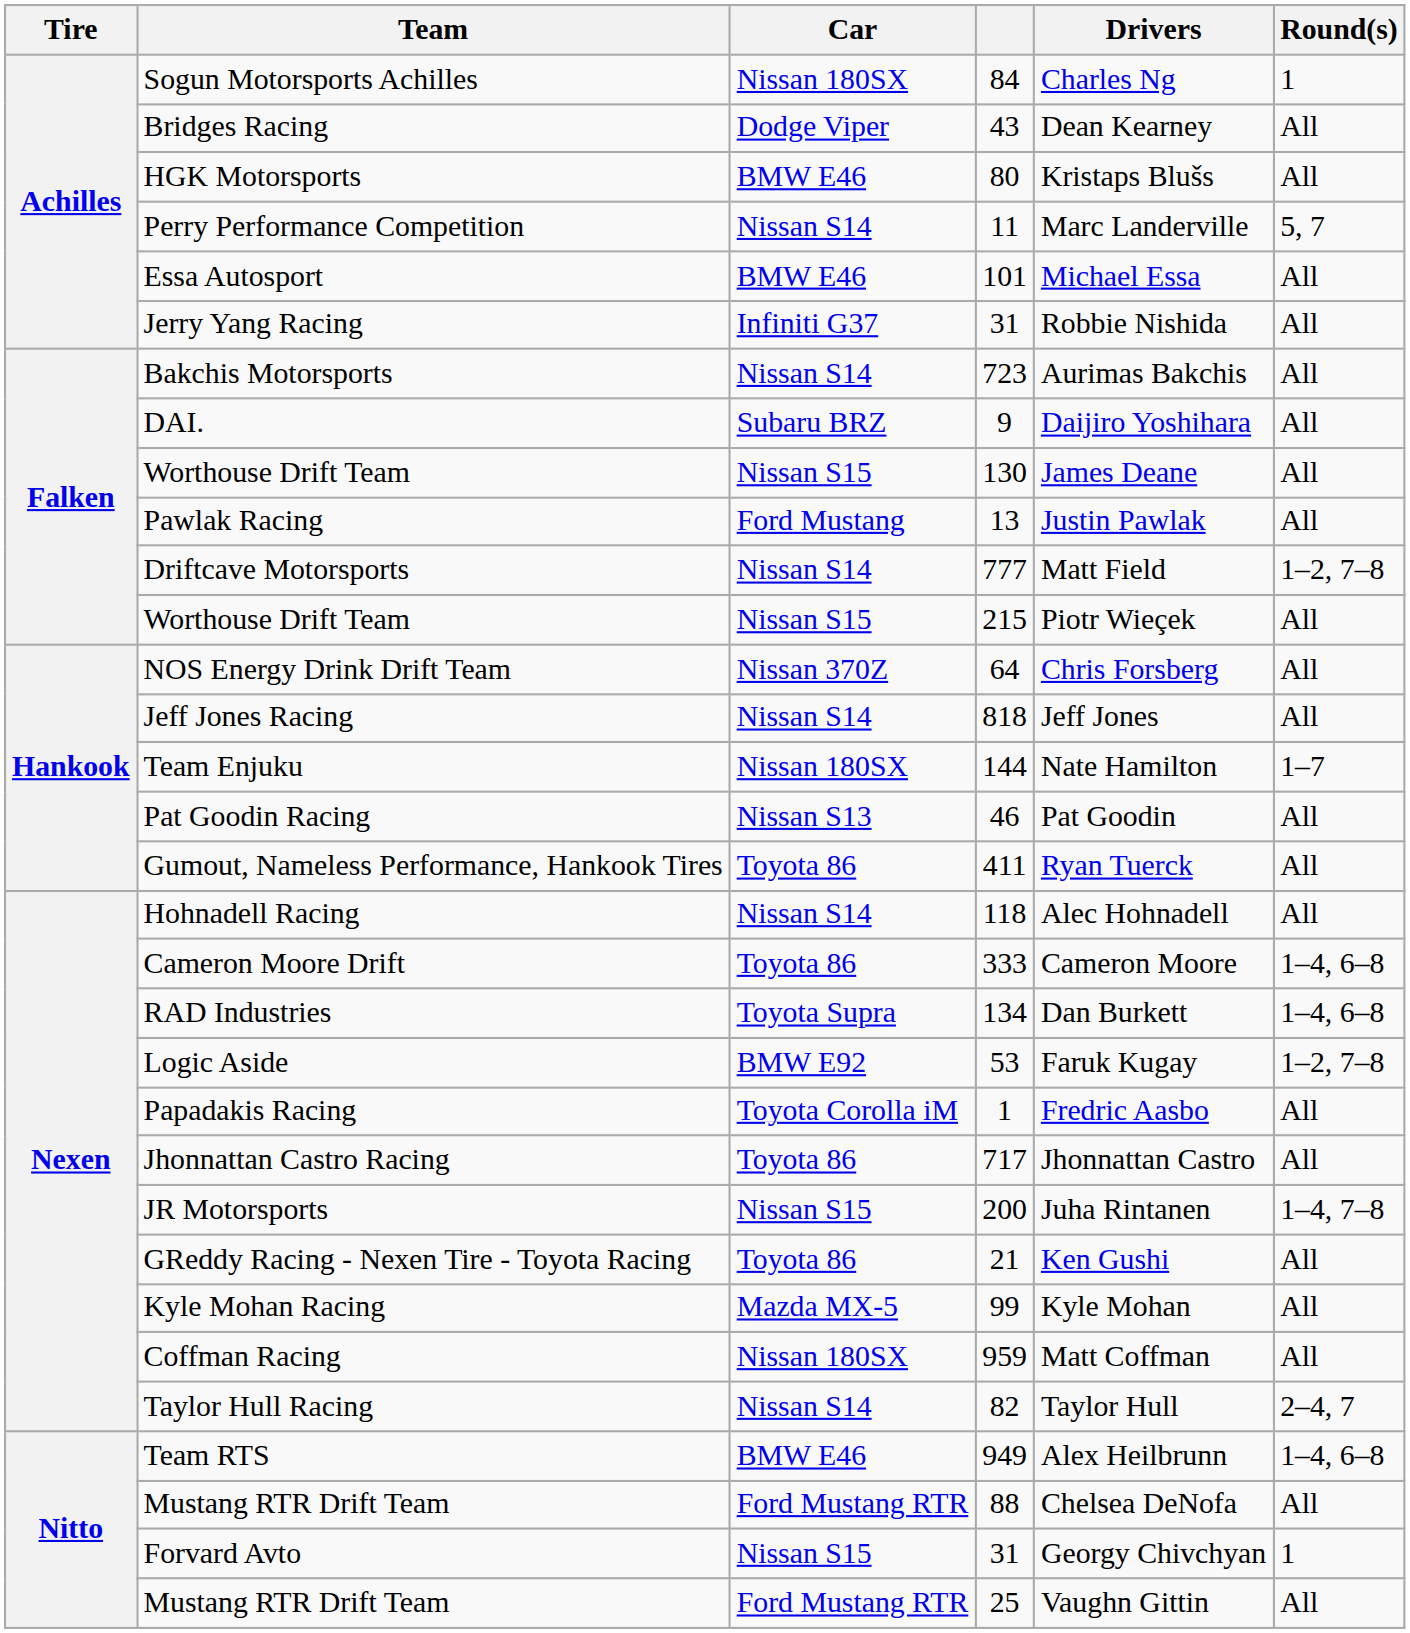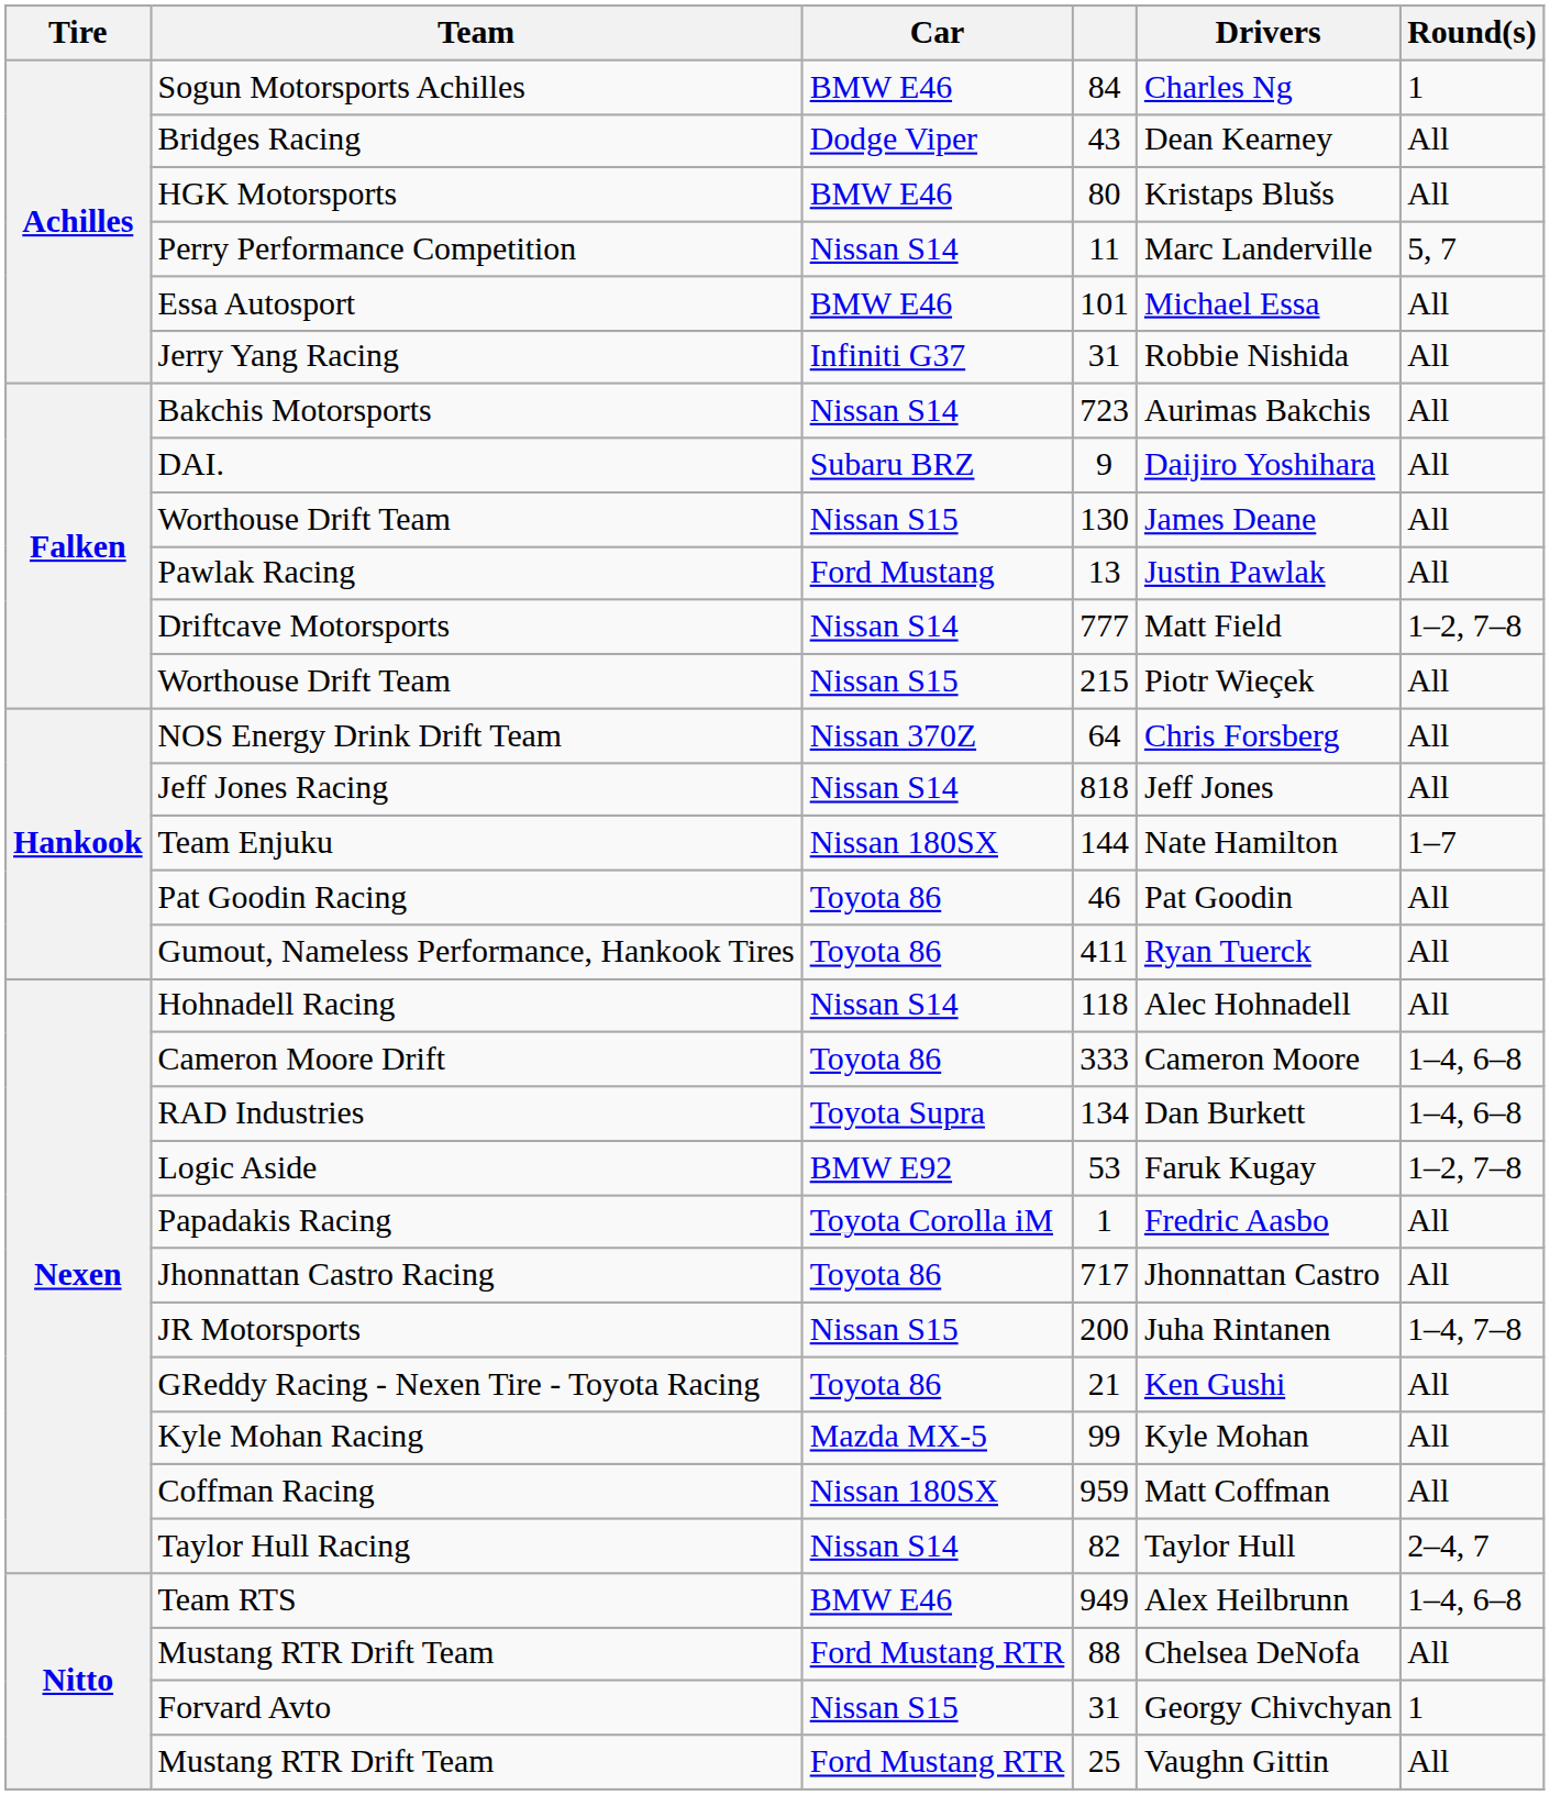 <table class="wikitable" style="font-size: 90%">
 <tr>
 <th>Tire</th>
 <th>Team</th>
 <th>Car</th>
 <th></th>
 <th>Drivers</th>
 <th>Round(s)</th>
 </tr>
 <tr>
 <th rowspan="6"><a href='#'>Achilles</a></th>
 <td>Sogun Motorsports Achilles</td>
-<td><a href='#'>Nissan 180SX</a></td>
+<td><a href='#'>BMW E46</a></td>
 <td align=center>84</td>
 <td> <a href='#'>Charles Ng</a></td>
 <td>1</td>
 </tr>
 <tr>
 <td>Bridges Racing</td>
 <td><a href='#'>Dodge Viper</a></td>
 <td align=center>43</td>
 <td> Dean Kearney</td>
 <td>All</td>
 </tr>
 <tr>
 <td>HGK Motorsports</td>
 <td><a href='#'>BMW E46</a></td>
 <td align=center>80</td>
 <td> Kristaps Blušs</td>
 <td>All</td>
 </tr>
 <tr>
 <td>Perry Performance Competition</td>
 <td><a href='#'>Nissan S14</a></td>
 <td align=center>11</td>
 <td> Marc Landerville</td>
 <td>5, 7</td>
 </tr>
 <tr>
 <td>Essa Autosport</td>
 <td><a href='#'>BMW E46</a></td>
 <td align=center>101</td>
 <td> <a href='#'>Michael Essa</a></td>
 <td>All</td>
 </tr>
 <tr>
 <td>Jerry Yang Racing</td>
 <td><a href='#'>Infiniti G37</a></td>
 <td align=center>31</td>
 <td> Robbie Nishida</td>
 <td>All</td>
 </tr>
 <tr>
 <th rowspan="6"><a href='#'>Falken</a></th>
 <td>Bakchis Motorsports</td>
 <td><a href='#'>Nissan S14</a></td>
 <td align="center">723</td>
 <td> Aurimas Bakchis</td>
 <td>All</td>
 </tr>
 <tr>
 <td>DAI.</td>
 <td><a href='#'>Subaru BRZ</a></td>
 <td align="center">9</td>
 <td> <a href='#'>Daijiro Yoshihara</a></td>
 <td>All</td>
 </tr>
 <tr>
 <td>Worthouse Drift Team</td>
 <td><a href='#'>Nissan S15</a></td>
 <td align="center">130</td>
 <td> <a href='#'>James Deane</a></td>
 <td>All</td>
 </tr>
 <tr>
 <td>Pawlak Racing</td>
 <td><a href='#'>Ford Mustang</a></td>
 <td align="center">13</td>
 <td> <a href='#'>Justin Pawlak</a></td>
 <td>All</td>
 </tr>
 <tr>
 <td>Driftcave Motorsports</td>
 <td><a href='#'>Nissan S14</a></td>
 <td align="center">777</td>
 <td> Matt Field</td>
 <td>1–2, 7–8</td>
 </tr>
 <tr>
 <td>Worthouse Drift Team</td>
 <td><a href='#'>Nissan S15</a></td>
 <td align="center">215</td>
 <td> Piotr Wieçek</td>
 <td>All</td>
 </tr>
 <tr>
 <th rowspan="5"><a href='#'>Hankook</a></th>
 <td>NOS Energy Drink Drift Team</td>
 <td><a href='#'>Nissan 370Z</a></td>
 <td align="center">64</td>
 <td> <a href='#'>Chris Forsberg</a></td>
 <td>All</td>
 </tr>
 <tr>
 <td>Jeff Jones Racing</td>
 <td><a href='#'>Nissan S14</a></td>
 <td align="center">818</td>
 <td> Jeff Jones</td>
 <td>All</td>
 </tr>
 <tr>
 <td>Team Enjuku</td>
 <td><a href='#'>Nissan 180SX</a></td>
 <td align="center">144</td>
 <td> Nate Hamilton</td>
 <td>1–7</td>
 </tr>
 <tr>
 <td>Pat Goodin Racing</td>
-<td><a href='#'>Nissan S13</a></td>
+<td><a href='#'>Toyota 86</a></td>
 <td align="center">46</td>
 <td> Pat Goodin</td>
 <td>All</td>
 </tr>
 <tr>
 <td>Gumout, Nameless Performance, Hankook Tires</td>
 <td><a href='#'>Toyota 86</a></td>
 <td align="center">411</td>
 <td> <a href='#'>Ryan Tuerck</a></td>
 <td>All</td>
 </tr>
 <tr>
 <th rowspan="11"><a href='#'>Nexen</a></th>
 <td>Hohnadell Racing</td>
 <td><a href='#'>Nissan S14</a></td>
 <td align="center">118</td>
 <td> Alec Hohnadell</td>
 <td>All</td>
 </tr>
 <tr>
 <td>Cameron Moore Drift</td>
 <td><a href='#'>Toyota 86</a></td>
 <td align=center>333</td>
 <td> Cameron Moore</td>
 <td>1–4, 6–8</td>
 </tr>
 <tr>
 <td>RAD Industries</td>
 <td><a href='#'>Toyota Supra</a></td>
 <td align=center>134</td>
 <td> Dan Burkett</td>
 <td>1–4, 6–8</td>
 </tr>
 <tr>
 <td>Logic Aside</td>
 <td><a href='#'>BMW E92</a></td>
 <td align=center>53</td>
 <td> Faruk Kugay</td>
 <td>1–2, 7–8</td>
 </tr>
 <tr>
 <td>Papadakis Racing</td>
 <td><a href='#'>Toyota Corolla iM</a></td>
 <td align=center>1</td>
 <td> <a href='#'>Fredric Aasbo</a></td>
 <td>All</td>
 </tr>
 <tr>
 <td>Jhonnattan Castro Racing</td>
 <td><a href='#'>Toyota 86</a></td>
 <td align=center>717</td>
 <td> Jhonnattan Castro</td>
 <td>All</td>
 </tr>
 <tr>
 <td>JR Motorsports</td>
 <td><a href='#'>Nissan S15</a></td>
 <td align=center>200</td>
 <td> Juha Rintanen</td>
 <td>1–4, 7–8</td>
 </tr>
 <tr>
 <td>GReddy Racing - Nexen Tire - Toyota Racing</td>
 <td><a href='#'>Toyota 86</a></td>
 <td align=center>21</td>
 <td> <a href='#'>Ken Gushi</a></td>
 <td>All</td>
 </tr>
 <tr>
 <td>Kyle Mohan Racing</td>
 <td><a href='#'>Mazda MX-5</a></td>
 <td align=center>99</td>
 <td> Kyle Mohan</td>
 <td>All</td>
 </tr>
 <tr>
 <td>Coffman Racing</td>
 <td><a href='#'>Nissan 180SX</a></td>
 <td align=center>959</td>
 <td> Matt Coffman</td>
 <td>All</td>
 </tr>
 <tr>
 <td>Taylor Hull Racing</td>
 <td><a href='#'>Nissan S14</a></td>
 <td align=center>82</td>
 <td> Taylor Hull</td>
 <td>2–4, 7</td>
 </tr>
 <tr>
 <th rowspan=4><a href='#'>Nitto</a></th>
 <td>Team RTS</td>
 <td><a href='#'>BMW E46</a></td>
 <td align=center>949</td>
 <td> Alex Heilbrunn</td>
 <td>1–4, 6–8</td>
 </tr>
 <tr>
 <td>Mustang RTR Drift Team</td>
 <td><a href='#'>Ford Mustang RTR</a></td>
 <td align=center>88</td>
 <td> Chelsea DeNofa</td>
 <td>All</td>
 </tr>
 <tr>
 <td>Forvard Avto</td>
 <td><a href='#'>Nissan S15</a></td>
 <td align=center>31</td>
 <td> Georgy Chivchyan</td>
 <td>1</td>
 </tr>
 <tr>
 <td>Mustang RTR Drift Team</td>
 <td><a href='#'>Ford Mustang RTR</a></td>
 <td align=center>25</td>
 <td> Vaughn Gittin</td>
 <td>All</td>
 </tr>
 </table>
